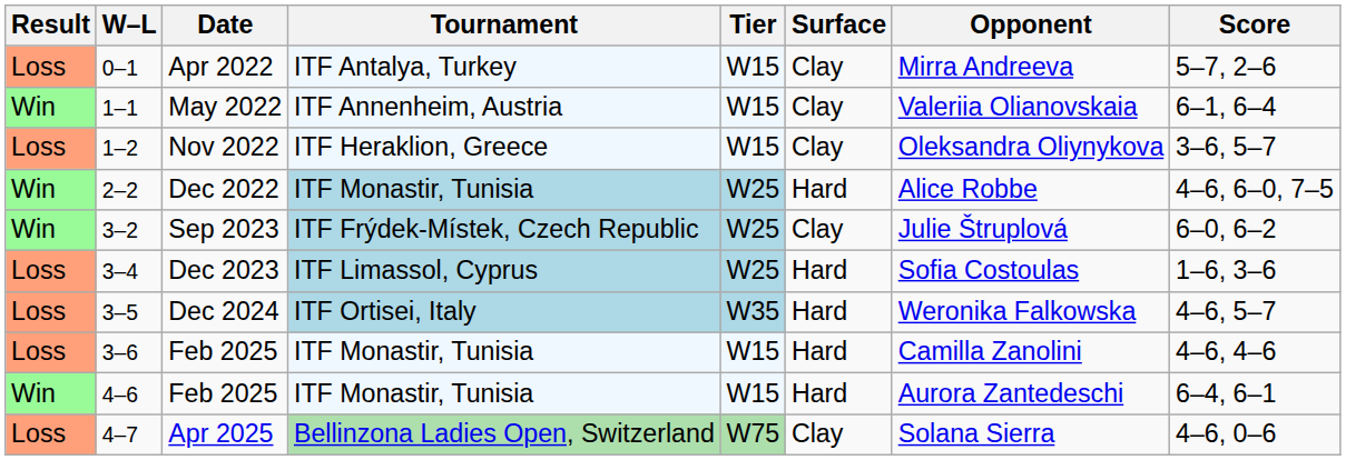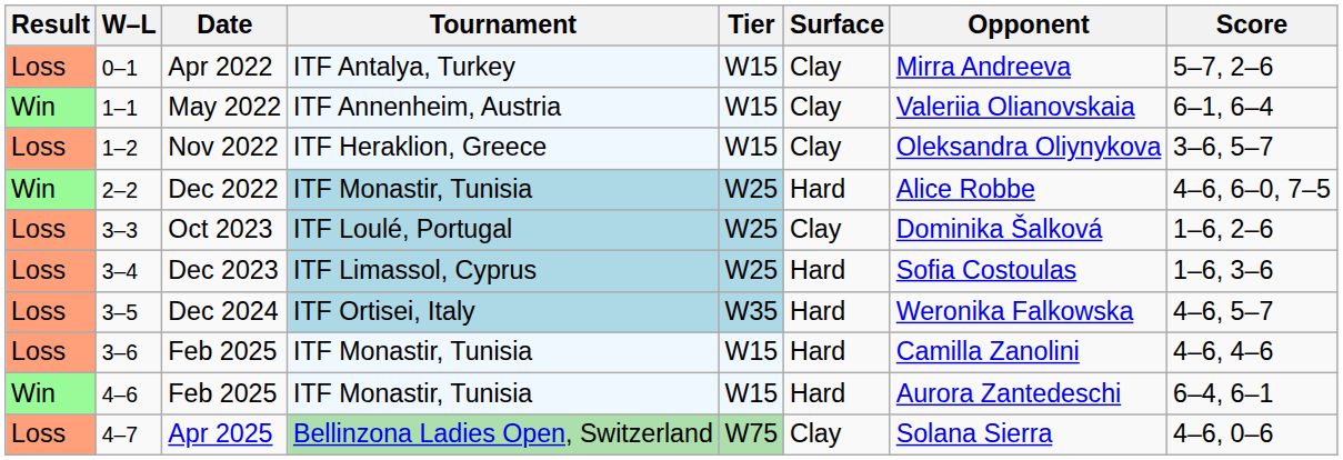 <table class="sortable wikitable">
 <tr>
 <th>Result</th>
 <th class="unsortable">W–L</th>
 <th>Date</th>
 <th>Tournament</th>
 <th>Tier</th>
 <th>Surface</th>
 <th>Opponent</th>
 <th class="unsortable">Score</th>
 </tr>
 <tr>
 <td style="background:#ffa07a;">Loss</td>
 <td><small>0–1</small></td>
 <td>Apr 2022</td>
 <td style="background:#f0f8ff;">ITF Antalya, Turkey</td>
 <td style="background:#f0f8ff;">W15</td>
 <td>Clay</td>
 <td> <a href='#'>Mirra Andreeva</a></td>
 <td>5–7, 2–6</td>
 </tr>
 <tr>
 <td style="background:#98FB98;">Win</td>
 <td><small>1–1</small></td>
 <td>May 2022</td>
 <td style="background:#f0f8ff;">ITF Annenheim, Austria</td>
 <td style="background:#f0f8ff;">W15</td>
 <td>Clay</td>
 <td> <a href='#'>Valeriia Olianovskaia</a></td>
 <td>6–1, 6–4</td>
 </tr>
 <tr>
 <td style="background:#ffa07a;">Loss</td>
 <td><small>1–2</small></td>
 <td>Nov 2022</td>
 <td style="background:#f0f8ff;">ITF Heraklion, Greece</td>
 <td style="background:#f0f8ff;">W15</td>
 <td>Clay</td>
 <td> <a href='#'>Oleksandra Oliynykova</a></td>
 <td>3–6, 5–7</td>
 </tr>
 <tr>
 <td style="background:#98FB98;">Win</td>
 <td><small>2–2</small></td>
 <td>Dec 2022</td>
 <td style="background:lightblue;">ITF Monastir, Tunisia</td>
 <td style="background:lightblue;">W25</td>
 <td>Hard</td>
 <td> <a href='#'>Alice Robbe</a></td>
 <td>4–6, 6–0, 7–5</td>
 </tr>
 <tr>
-<td style="background:#98FB98;">Win</td>
-<td><small>3–2</small></td>
-<td>Sep 2023</td>
-<td style="background:lightblue;">ITF Frýdek-Místek, Czech Republic</td>
+<td style="background:#ffa07a;">Loss</td>
+<td><small>3–3</small></td>
+<td>Oct 2023</td>
+<td style="background:lightblue;">ITF Loulé, Portugal</td>
 <td style="background:lightblue;">W25</td>
 <td>Clay</td>
-<td> <a href='#'>Julie Štruplová</a></td>
-<td>6–0, 6–2</td>
+<td> <a href='#'>Dominika Šalková</a></td>
+<td>1–6, 2–6</td>
 </tr>
 <tr>
 <td style="background:#ffa07a;">Loss</td>
 <td><small>3–4</small></td>
 <td>Dec 2023</td>
 <td style="background:lightblue;">ITF Limassol, Cyprus</td>
 <td style="background:lightblue;">W25</td>
 <td>Hard</td>
 <td> <a href='#'>Sofia Costoulas</a></td>
 <td>1–6, 3–6</td>
 </tr>
 <tr>
 <td style="background:#ffa07a;">Loss</td>
 <td><small>3–5</small></td>
 <td>Dec 2024</td>
 <td style="background:lightblue;">ITF Ortisei, Italy</td>
 <td style="background:lightblue;">W35</td>
 <td>Hard</td>
 <td> <a href='#'>Weronika Falkowska</a></td>
 <td>4–6, 5–7</td>
 </tr>
 <tr>
 <td style="background:#ffa07a;">Loss</td>
 <td><small>3–6</small></td>
 <td>Feb 2025</td>
 <td style="background:#f0f8ff;">ITF Monastir, Tunisia</td>
 <td style="background:#f0f8ff;">W15</td>
 <td>Hard</td>
 <td> <a href='#'>Camilla Zanolini</a></td>
 <td>4–6, 4–6</td>
 </tr>
 <tr>
 <td style="background:#98FB98;">Win</td>
 <td><small>4–6</small></td>
 <td>Feb 2025</td>
 <td style="background:#f0f8ff;">ITF Monastir, Tunisia</td>
 <td style="background:#f0f8ff;">W15</td>
 <td>Hard</td>
 <td> <a href='#'>Aurora Zantedeschi</a></td>
 <td>6–4, 6–1</td>
 </tr>
 <tr>
 <td style="background:#ffa07a;">Loss</td>
 <td><small>4–7</small></td>
 <td><a href='#'>Apr 2025</a></td>
 <td style="background:#addfad;"><a href='#'>Bellinzona Ladies Open</a>, Switzerland</td>
 <td style="background:#addfad;">W75</td>
 <td>Clay</td>
 <td> <a href='#'>Solana Sierra</a></td>
 <td>4–6, 0–6</td>
 </tr>
 </table>
